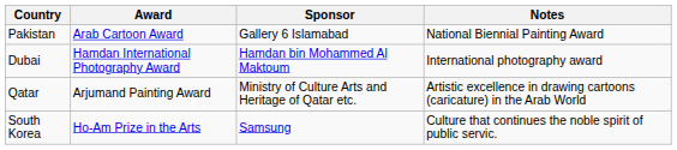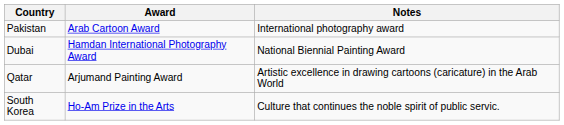 <table class="wikitable sortable">
 <tr>
 <th>Country</th>
 <th>Award</th>
-<th>Sponsor</th>
 <th>Notes</th>
 </tr>
 <tr>
 <td>Pakistan</td>
 <td><a href='#'>Arab Cartoon Award</a></td>
-<td>Gallery 6 Islamabad</td>
-<td>National Biennial Painting Award</td>
+<td>International photography award</td>
 </tr>
 <tr>
 <td>Dubai</td>
 <td><a href='#'>Hamdan International Photography Award</a></td>
-<td><a href='#'>Hamdan bin Mohammed Al Maktoum</a></td>
-<td>International photography award</td>
+<td>National Biennial Painting Award</td>
 </tr>
 <tr>
 <td>Qatar</td>
 <td>Arjumand Painting Award</td>
-<td>Ministry of Culture Arts and Heritage of Qatar etc.</td>
 <td>Artistic excellence in drawing cartoons (caricature) in the Arab World</td>
 </tr>
 <tr>
 <td>South Korea</td>
 <td><a href='#'>Ho-Am Prize in the Arts</a></td>
-<td><a href='#'>Samsung</a></td>
 <td>Culture that continues the noble spirit of public servic.</td>
 </tr>
 </table>
